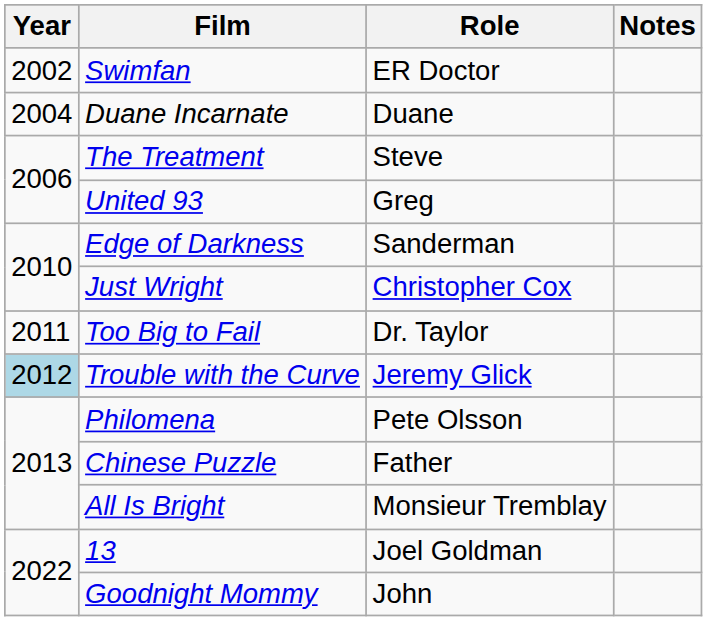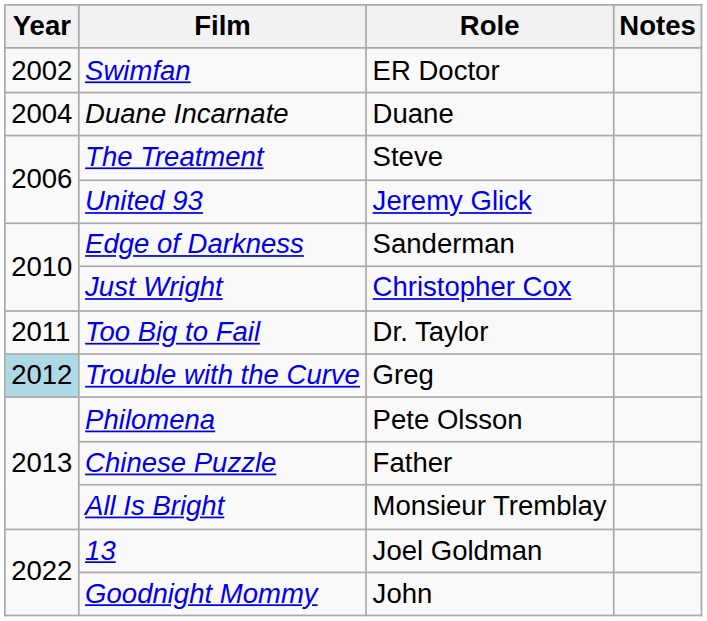 <table class="wikitable sortable">
 <tr>
 <th>Year</th>
 <th>Film</th>
 <th>Role</th>
 <th class="unsortable">Notes</th>
 </tr>
 <tr>
 <td>2002</td>
 <td><em><a href='#'>Swimfan</a></em></td>
 <td>ER Doctor</td>
 <td></td>
 </tr>
 <tr>
 <td>2004</td>
 <td><em>Duane Incarnate</em></td>
 <td>Duane</td>
 <td></td>
 </tr>
 <tr>
 <td rowspan=2>2006</td>
 <td><em><a href='#'>The Treatment</a></em></td>
 <td>Steve</td>
 <td></td>
 </tr>
 <tr>
 <td><em><a href='#'>United 93</a></em></td>
-<td>Greg</td>
+<td><a href='#'>Jeremy Glick</a></td>
 <td></td>
 </tr>
 <tr>
 <td rowspan=2>2010</td>
 <td><em><a href='#'>Edge of Darkness</a></em></td>
 <td>Sanderman</td>
 <td></td>
 </tr>
 <tr>
 <td><em><a href='#'>Just Wright</a></em></td>
 <td><a href='#'>Christopher Cox</a></td>
 <td></td>
 </tr>
 <tr>
 <td>2011</td>
 <td><em><a href='#'>Too Big to Fail</a></em></td>
 <td>Dr. Taylor</td>
 <td></td>
 </tr>
 <tr>
 <td style="background: lightblue;">2012</td>
 <td><em><a href='#'>Trouble with the Curve</a></em></td>
-<td><a href='#'>Jeremy Glick</a></td>
+<td>Greg</td>
 <td></td>
 </tr>
 <tr>
 <td rowspan=3>2013</td>
 <td><em><a href='#'>Philomena</a></em></td>
 <td>Pete Olsson</td>
 <td></td>
 </tr>
 <tr>
 <td><em><a href='#'>Chinese Puzzle</a></em></td>
 <td>Father</td>
 <td></td>
 </tr>
 <tr>
 <td><em><a href='#'>All Is Bright</a></em></td>
 <td>Monsieur Tremblay</td>
 <td></td>
 </tr>
 <tr>
 <td rowspan=2>2022</td>
 <td><em><a href='#'>13</a></em></td>
 <td>Joel Goldman</td>
 <td></td>
 </tr>
 <tr>
 <td><em><a href='#'>Goodnight Mommy</a></em></td>
 <td>John</td>
 <td></td>
 </tr>
 </table>
